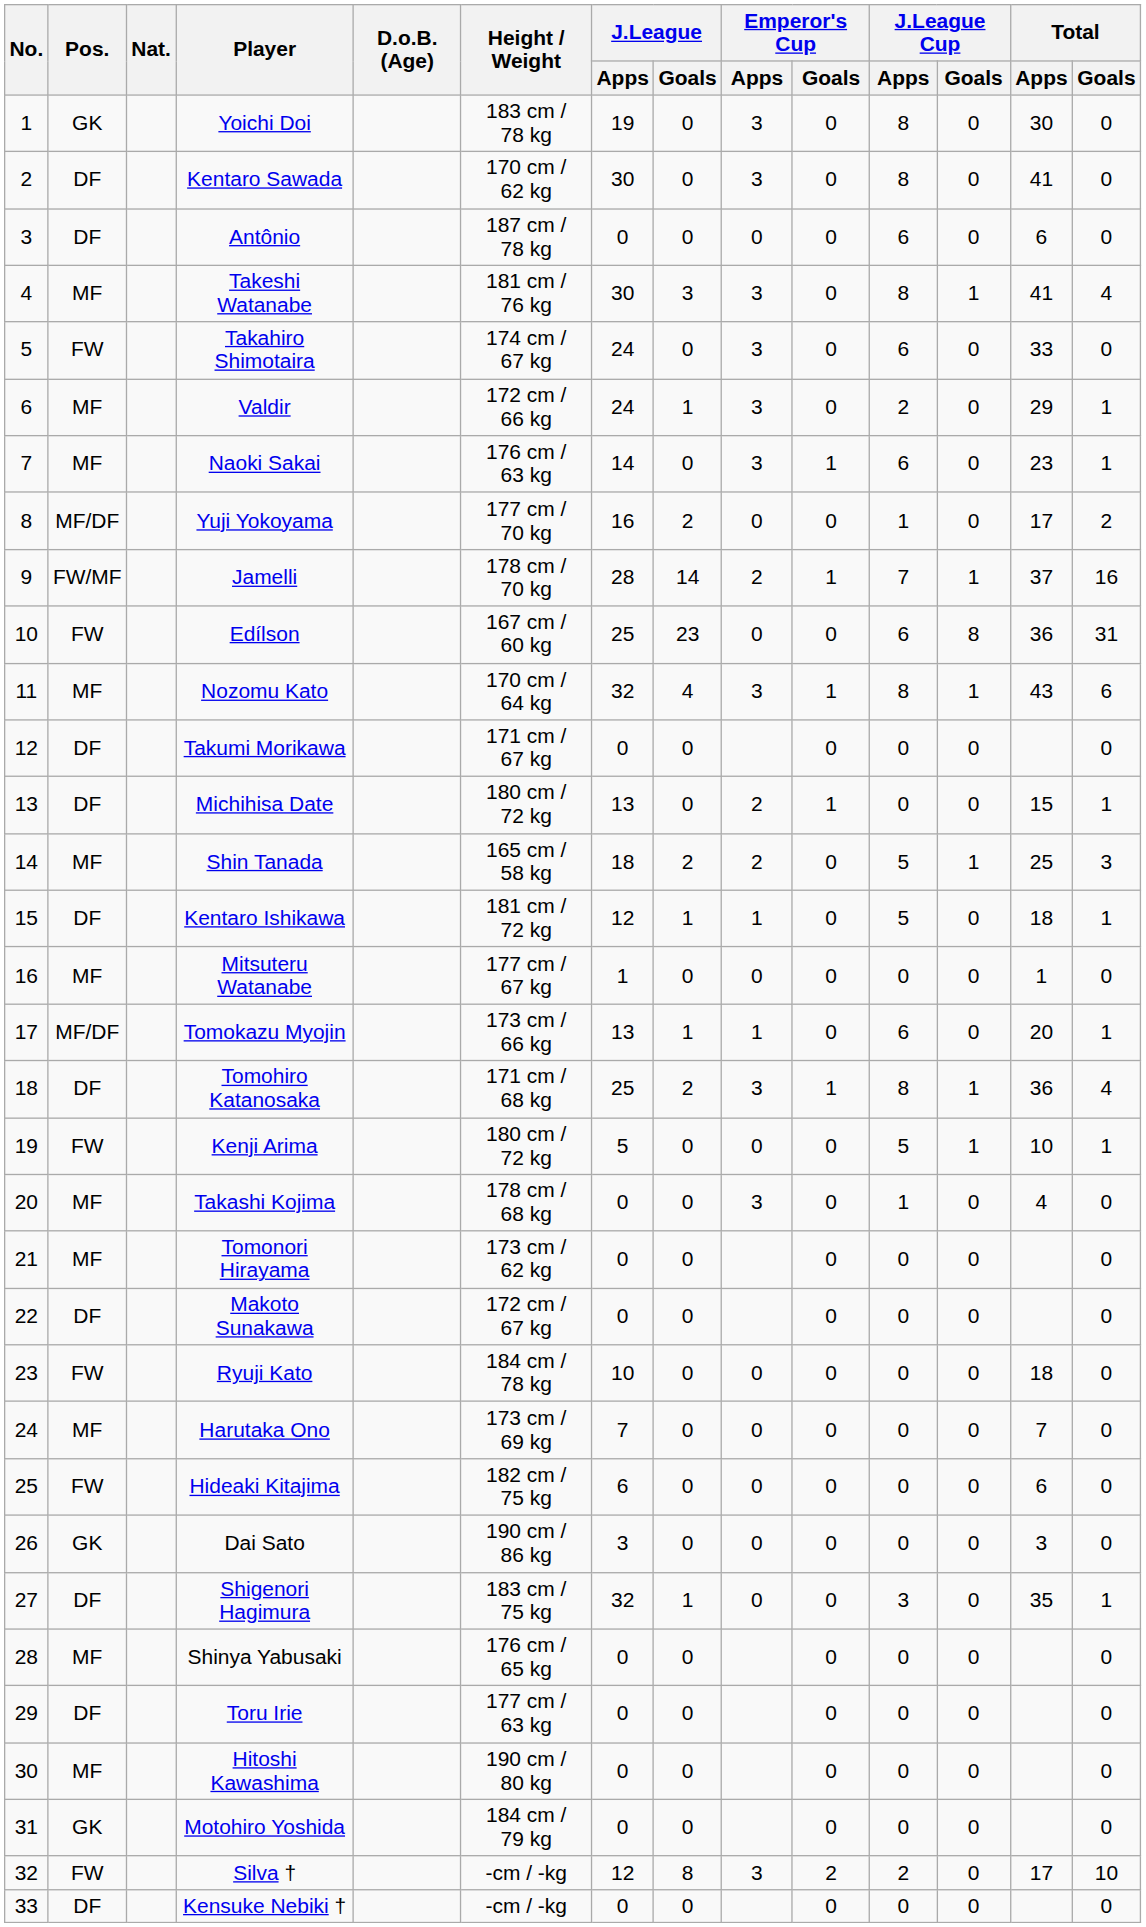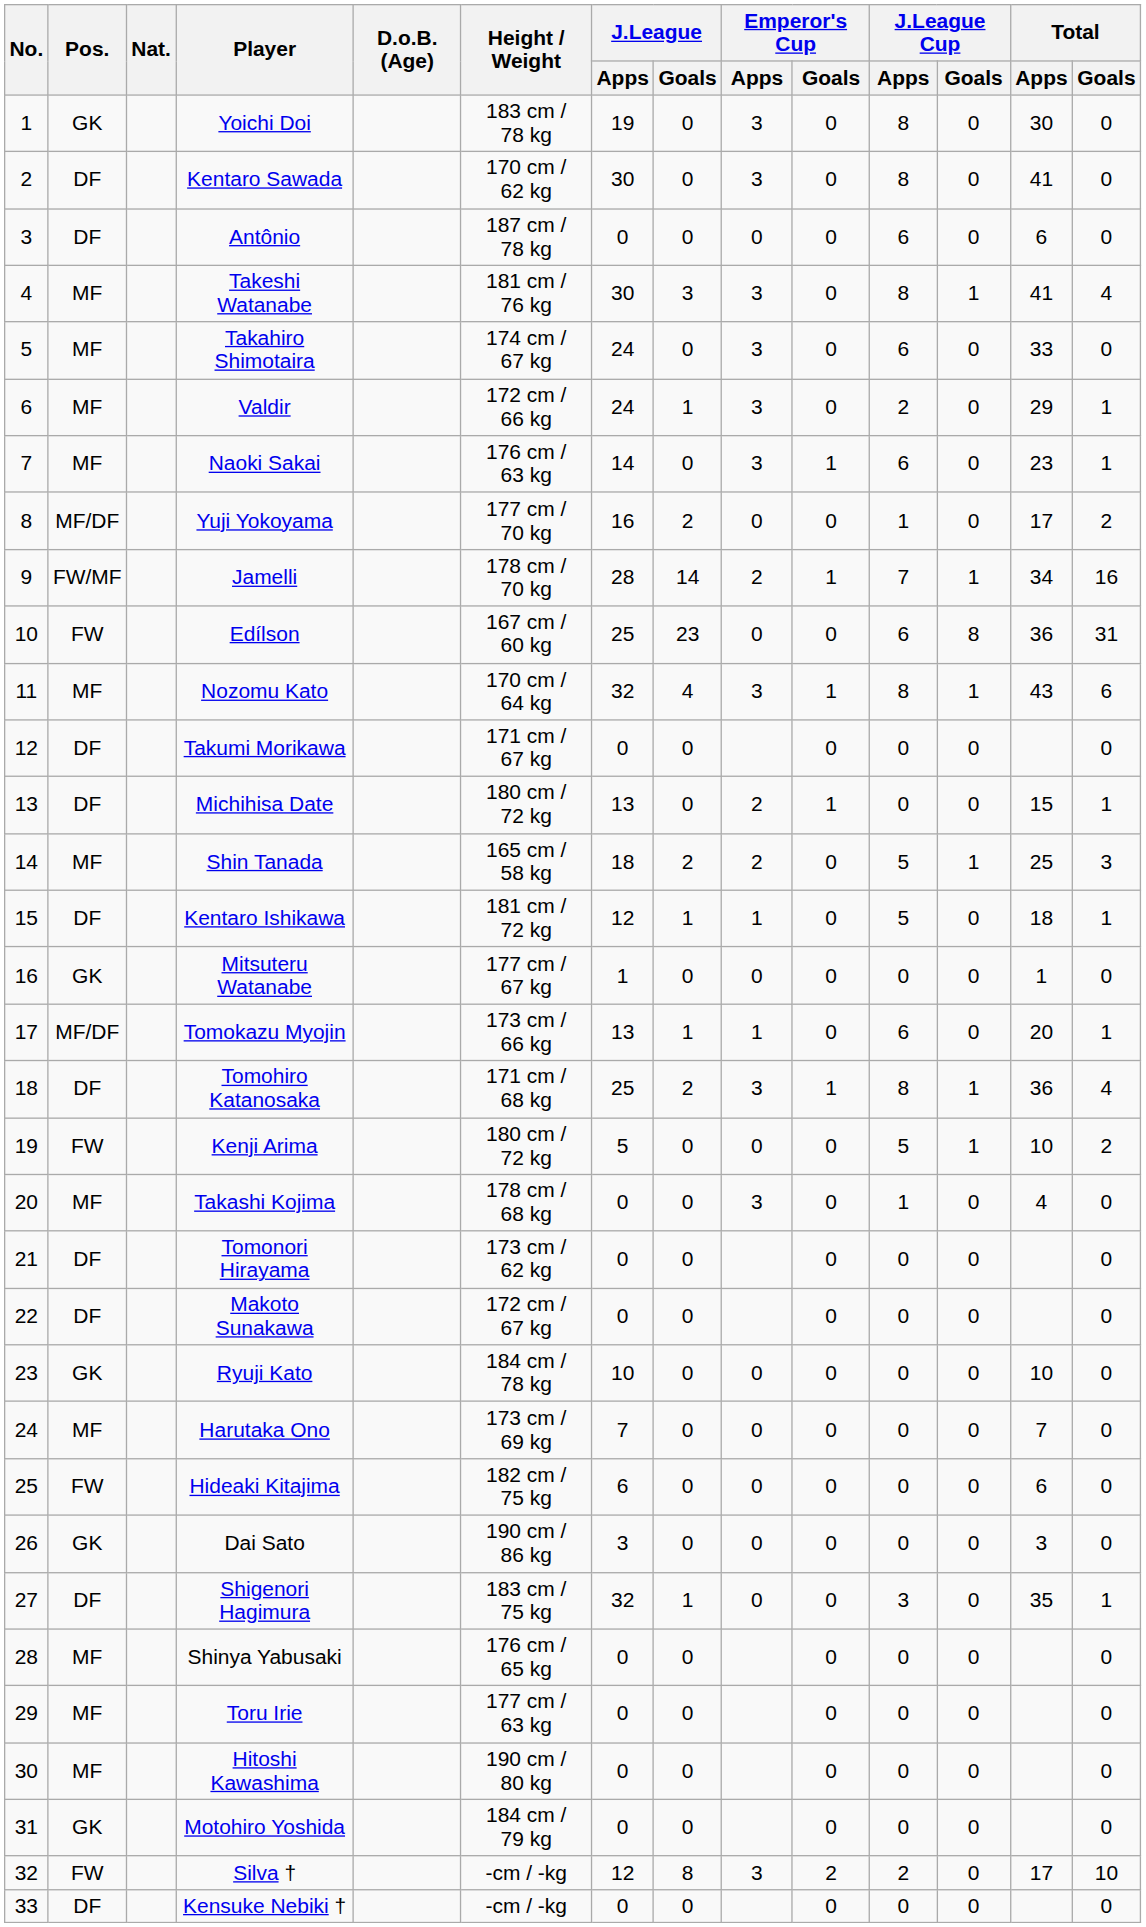 <table class="wikitable" style="text-align:center;">
 <tr>
 <th rowspan="2">No.</th>
 <th rowspan="2">Pos.</th>
 <th rowspan="2">Nat.</th>
 <th rowspan="2">Player</th>
 <th rowspan="2">D.o.B. (Age)</th>
 <th rowspan="2">Height / Weight</th>
 <th colspan="2"><a href='#'>J.League</a></th>
 <th colspan="2"><a href='#'>Emperor's Cup</a></th>
 <th colspan="2"><a href='#'>J.League Cup</a></th>
 <th colspan="2">Total</th>
 </tr>
 <tr>
 <th>Apps</th>
 <th>Goals</th>
 <th>Apps</th>
 <th>Goals</th>
 <th>Apps</th>
 <th>Goals</th>
 <th>Apps</th>
 <th>Goals</th>
 </tr>
 <tr>
 <td>1</td>
 <td>GK</td>
 <td></td>
 <td><a href='#'>Yoichi Doi</a></td>
 <td></td>
 <td>183 cm / 78 kg</td>
 <td>19</td>
 <td>0</td>
 <td>3</td>
 <td>0</td>
 <td>8</td>
 <td>0</td>
 <td>30</td>
 <td>0</td>
 </tr>
 <tr>
 <td>2</td>
 <td>DF</td>
 <td></td>
 <td><a href='#'>Kentaro Sawada</a></td>
 <td></td>
 <td>170 cm / 62 kg</td>
 <td>30</td>
 <td>0</td>
 <td>3</td>
 <td>0</td>
 <td>8</td>
 <td>0</td>
 <td>41</td>
 <td>0</td>
 </tr>
 <tr>
 <td>3</td>
 <td>DF</td>
 <td></td>
 <td><a href='#'>Antônio</a></td>
 <td></td>
 <td>187 cm / 78 kg</td>
 <td>0</td>
 <td>0</td>
 <td>0</td>
 <td>0</td>
 <td>6</td>
 <td>0</td>
 <td>6</td>
 <td>0</td>
 </tr>
 <tr>
 <td>4</td>
 <td>MF</td>
 <td></td>
 <td><a href='#'>Takeshi Watanabe</a></td>
 <td></td>
 <td>181 cm / 76 kg</td>
 <td>30</td>
 <td>3</td>
 <td>3</td>
 <td>0</td>
 <td>8</td>
 <td>1</td>
 <td>41</td>
 <td>4</td>
 </tr>
 <tr>
 <td>5</td>
-<td>FW</td>
+<td>MF</td>
 <td></td>
 <td><a href='#'>Takahiro Shimotaira</a></td>
 <td></td>
 <td>174 cm / 67 kg</td>
 <td>24</td>
 <td>0</td>
 <td>3</td>
 <td>0</td>
 <td>6</td>
 <td>0</td>
 <td>33</td>
 <td>0</td>
 </tr>
 <tr>
 <td>6</td>
 <td>MF</td>
 <td></td>
 <td><a href='#'>Valdir</a></td>
 <td></td>
 <td>172 cm / 66 kg</td>
 <td>24</td>
 <td>1</td>
 <td>3</td>
 <td>0</td>
 <td>2</td>
 <td>0</td>
 <td>29</td>
 <td>1</td>
 </tr>
 <tr>
 <td>7</td>
 <td>MF</td>
 <td></td>
 <td><a href='#'>Naoki Sakai</a></td>
 <td></td>
 <td>176 cm / 63 kg</td>
 <td>14</td>
 <td>0</td>
 <td>3</td>
 <td>1</td>
 <td>6</td>
 <td>0</td>
 <td>23</td>
 <td>1</td>
 </tr>
 <tr>
 <td>8</td>
 <td>MF/DF</td>
 <td></td>
 <td><a href='#'>Yuji Yokoyama</a></td>
 <td></td>
 <td>177 cm / 70 kg</td>
 <td>16</td>
 <td>2</td>
 <td>0</td>
 <td>0</td>
 <td>1</td>
 <td>0</td>
 <td>17</td>
 <td>2</td>
 </tr>
 <tr>
 <td>9</td>
 <td>FW/MF</td>
 <td></td>
 <td><a href='#'>Jamelli</a></td>
 <td></td>
 <td>178 cm / 70 kg</td>
 <td>28</td>
 <td>14</td>
 <td>2</td>
 <td>1</td>
 <td>7</td>
 <td>1</td>
-<td>37</td>
+<td>34</td>
 <td>16</td>
 </tr>
 <tr>
 <td>10</td>
 <td>FW</td>
 <td></td>
 <td><a href='#'>Edílson</a></td>
 <td></td>
 <td>167 cm / 60 kg</td>
 <td>25</td>
 <td>23</td>
 <td>0</td>
 <td>0</td>
 <td>6</td>
 <td>8</td>
 <td>36</td>
 <td>31</td>
 </tr>
 <tr>
 <td>11</td>
 <td>MF</td>
 <td></td>
 <td><a href='#'>Nozomu Kato</a></td>
 <td></td>
 <td>170 cm / 64 kg</td>
 <td>32</td>
 <td>4</td>
 <td>3</td>
 <td>1</td>
 <td>8</td>
 <td>1</td>
 <td>43</td>
 <td>6</td>
 </tr>
 <tr>
 <td>12</td>
 <td>DF</td>
 <td></td>
 <td><a href='#'>Takumi Morikawa</a></td>
 <td></td>
 <td>171 cm / 67 kg</td>
 <td>0</td>
 <td>0</td>
 <td></td>
 <td>0</td>
 <td>0</td>
 <td>0</td>
 <td></td>
 <td>0</td>
 </tr>
 <tr>
 <td>13</td>
 <td>DF</td>
 <td></td>
 <td><a href='#'>Michihisa Date</a></td>
 <td></td>
 <td>180 cm / 72 kg</td>
 <td>13</td>
 <td>0</td>
 <td>2</td>
 <td>1</td>
 <td>0</td>
 <td>0</td>
 <td>15</td>
 <td>1</td>
 </tr>
 <tr>
 <td>14</td>
 <td>MF</td>
 <td></td>
 <td><a href='#'>Shin Tanada</a></td>
 <td></td>
 <td>165 cm / 58 kg</td>
 <td>18</td>
 <td>2</td>
 <td>2</td>
 <td>0</td>
 <td>5</td>
 <td>1</td>
 <td>25</td>
 <td>3</td>
 </tr>
 <tr>
 <td>15</td>
 <td>DF</td>
 <td></td>
 <td><a href='#'>Kentaro Ishikawa</a></td>
 <td></td>
 <td>181 cm / 72 kg</td>
 <td>12</td>
 <td>1</td>
 <td>1</td>
 <td>0</td>
 <td>5</td>
 <td>0</td>
 <td>18</td>
 <td>1</td>
 </tr>
 <tr>
 <td>16</td>
-<td>MF</td>
+<td>GK</td>
 <td></td>
 <td><a href='#'>Mitsuteru Watanabe</a></td>
 <td></td>
 <td>177 cm / 67 kg</td>
 <td>1</td>
 <td>0</td>
 <td>0</td>
 <td>0</td>
 <td>0</td>
 <td>0</td>
 <td>1</td>
 <td>0</td>
 </tr>
 <tr>
 <td>17</td>
 <td>MF/DF</td>
 <td></td>
 <td><a href='#'>Tomokazu Myojin</a></td>
 <td></td>
 <td>173 cm / 66 kg</td>
 <td>13</td>
 <td>1</td>
 <td>1</td>
 <td>0</td>
 <td>6</td>
 <td>0</td>
 <td>20</td>
 <td>1</td>
 </tr>
 <tr>
 <td>18</td>
 <td>DF</td>
 <td></td>
 <td><a href='#'>Tomohiro Katanosaka</a></td>
 <td></td>
 <td>171 cm / 68 kg</td>
 <td>25</td>
 <td>2</td>
 <td>3</td>
 <td>1</td>
 <td>8</td>
 <td>1</td>
 <td>36</td>
 <td>4</td>
 </tr>
 <tr>
 <td>19</td>
 <td>FW</td>
 <td></td>
 <td><a href='#'>Kenji Arima</a></td>
 <td></td>
 <td>180 cm / 72 kg</td>
 <td>5</td>
 <td>0</td>
 <td>0</td>
 <td>0</td>
 <td>5</td>
 <td>1</td>
 <td>10</td>
-<td>1</td>
+<td>2</td>
 </tr>
 <tr>
 <td>20</td>
 <td>MF</td>
 <td></td>
 <td><a href='#'>Takashi Kojima</a></td>
 <td></td>
 <td>178 cm / 68 kg</td>
 <td>0</td>
 <td>0</td>
 <td>3</td>
 <td>0</td>
 <td>1</td>
 <td>0</td>
 <td>4</td>
 <td>0</td>
 </tr>
 <tr>
 <td>21</td>
-<td>MF</td>
+<td>DF</td>
 <td></td>
 <td><a href='#'>Tomonori Hirayama</a></td>
 <td></td>
 <td>173 cm / 62 kg</td>
 <td>0</td>
 <td>0</td>
 <td></td>
 <td>0</td>
 <td>0</td>
 <td>0</td>
 <td></td>
 <td>0</td>
 </tr>
 <tr>
 <td>22</td>
 <td>DF</td>
 <td></td>
 <td><a href='#'>Makoto Sunakawa</a></td>
 <td></td>
 <td>172 cm / 67 kg</td>
 <td>0</td>
 <td>0</td>
 <td></td>
 <td>0</td>
 <td>0</td>
 <td>0</td>
 <td></td>
 <td>0</td>
 </tr>
 <tr>
 <td>23</td>
-<td>FW</td>
+<td>GK</td>
 <td></td>
 <td><a href='#'>Ryuji Kato</a></td>
 <td></td>
 <td>184 cm / 78 kg</td>
 <td>10</td>
 <td>0</td>
 <td>0</td>
 <td>0</td>
 <td>0</td>
 <td>0</td>
-<td>18</td>
+<td>10</td>
 <td>0</td>
 </tr>
 <tr>
 <td>24</td>
 <td>MF</td>
 <td></td>
 <td><a href='#'>Harutaka Ono</a></td>
 <td></td>
 <td>173 cm / 69 kg</td>
 <td>7</td>
 <td>0</td>
 <td>0</td>
 <td>0</td>
 <td>0</td>
 <td>0</td>
 <td>7</td>
 <td>0</td>
 </tr>
 <tr>
 <td>25</td>
 <td>FW</td>
 <td></td>
 <td><a href='#'>Hideaki Kitajima</a></td>
 <td></td>
 <td>182 cm / 75 kg</td>
 <td>6</td>
 <td>0</td>
 <td>0</td>
 <td>0</td>
 <td>0</td>
 <td>0</td>
 <td>6</td>
 <td>0</td>
 </tr>
 <tr>
 <td>26</td>
 <td>GK</td>
 <td></td>
 <td>Dai Sato</td>
 <td></td>
 <td>190 cm / 86 kg</td>
 <td>3</td>
 <td>0</td>
 <td>0</td>
 <td>0</td>
 <td>0</td>
 <td>0</td>
 <td>3</td>
 <td>0</td>
 </tr>
 <tr>
 <td>27</td>
 <td>DF</td>
 <td></td>
 <td><a href='#'>Shigenori Hagimura</a></td>
 <td></td>
 <td>183 cm / 75 kg</td>
 <td>32</td>
 <td>1</td>
 <td>0</td>
 <td>0</td>
 <td>3</td>
 <td>0</td>
 <td>35</td>
 <td>1</td>
 </tr>
 <tr>
 <td>28</td>
 <td>MF</td>
 <td></td>
 <td>Shinya Yabusaki</td>
 <td></td>
 <td>176 cm / 65 kg</td>
 <td>0</td>
 <td>0</td>
 <td></td>
 <td>0</td>
 <td>0</td>
 <td>0</td>
 <td></td>
 <td>0</td>
 </tr>
 <tr>
 <td>29</td>
-<td>DF</td>
+<td>MF</td>
 <td></td>
 <td><a href='#'>Toru Irie</a></td>
 <td></td>
 <td>177 cm / 63 kg</td>
 <td>0</td>
 <td>0</td>
 <td></td>
 <td>0</td>
 <td>0</td>
 <td>0</td>
 <td></td>
 <td>0</td>
 </tr>
 <tr>
 <td>30</td>
 <td>MF</td>
 <td></td>
 <td><a href='#'>Hitoshi Kawashima</a></td>
 <td></td>
 <td>190 cm / 80 kg</td>
 <td>0</td>
 <td>0</td>
 <td></td>
 <td>0</td>
 <td>0</td>
 <td>0</td>
 <td></td>
 <td>0</td>
 </tr>
 <tr>
 <td>31</td>
 <td>GK</td>
 <td></td>
 <td><a href='#'>Motohiro Yoshida</a></td>
 <td></td>
 <td>184 cm / 79 kg</td>
 <td>0</td>
 <td>0</td>
 <td></td>
 <td>0</td>
 <td>0</td>
 <td>0</td>
 <td></td>
 <td>0</td>
 </tr>
 <tr>
 <td>32</td>
 <td>FW</td>
 <td></td>
 <td><a href='#'>Silva</a> †</td>
 <td></td>
 <td>-cm / -kg</td>
 <td>12</td>
 <td>8</td>
 <td>3</td>
 <td>2</td>
 <td>2</td>
 <td>0</td>
 <td>17</td>
 <td>10</td>
 </tr>
 <tr>
 <td>33</td>
 <td>DF</td>
 <td></td>
 <td><a href='#'>Kensuke Nebiki</a> †</td>
 <td></td>
 <td>-cm / -kg</td>
 <td>0</td>
 <td>0</td>
 <td></td>
 <td>0</td>
 <td>0</td>
 <td>0</td>
 <td></td>
 <td>0</td>
 </tr>
 </table>
